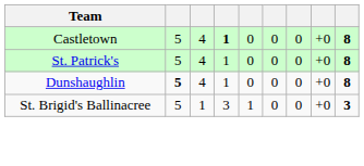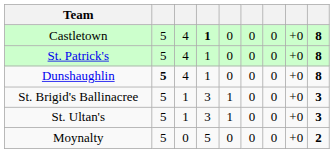 <table class="wikitable" style="text-align:center">
 <tr>
 <th width="175">Team</th>
 <th width="20"></th>
 <th width="20"></th>
 <th width="20"></th>
 <th width="20"></th>
 <th width="20"></th>
 <th width="20"></th>
 <th width="20"></th>
 <th width="20"></th>
 </tr>
 <tr style="background:#cfc;">
 <td>Castletown</td>
 <td>5</td>
 <td>4</td>
 <td><strong>1</strong></td>
 <td>0</td>
 <td>0</td>
 <td>0</td>
 <td>+0</td>
 <td><strong>8</strong></td>
 </tr>
 <tr style="background:#cfc;">
 <td><a href='#'>St. Patrick's</a></td>
 <td>5</td>
 <td>4</td>
 <td>1</td>
 <td>0</td>
 <td>0</td>
 <td>0</td>
 <td>+0</td>
 <td><strong>8</strong></td>
 </tr>
 <tr>
 <td><a href='#'>Dunshaughlin</a></td>
 <td><strong>5</strong></td>
 <td>4</td>
 <td>1</td>
 <td>0</td>
 <td>0</td>
 <td>0</td>
 <td>+0</td>
 <td><strong>8</strong></td>
 </tr>
 <tr>
 <td>St. Brigid's Ballinacree</td>
 <td>5</td>
 <td>1</td>
 <td>3</td>
 <td>1</td>
 <td>0</td>
 <td>0</td>
 <td>+0</td>
 <td><strong>3</strong></td>
 </tr>
+<tr>
+<td>St. Ultan's</td>
+<td>5</td>
+<td>1</td>
+<td>3</td>
+<td>1</td>
+<td>0</td>
+<td>0</td>
+<td>+0</td>
+<td><strong>3</strong></td>
+</tr>
+<tr>
+<td>Moynalty</td>
+<td>5</td>
+<td>0</td>
+<td>5</td>
+<td>0</td>
+<td>0</td>
+<td>0</td>
+<td>+0</td>
+<td><strong>2</strong></td>
+</tr>
 </table>
